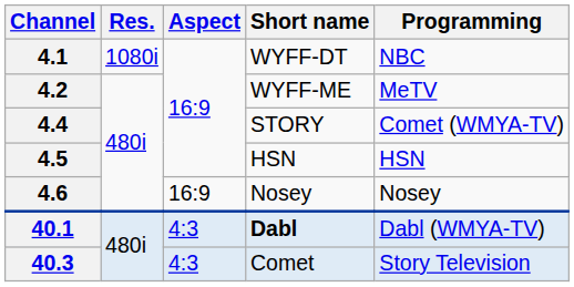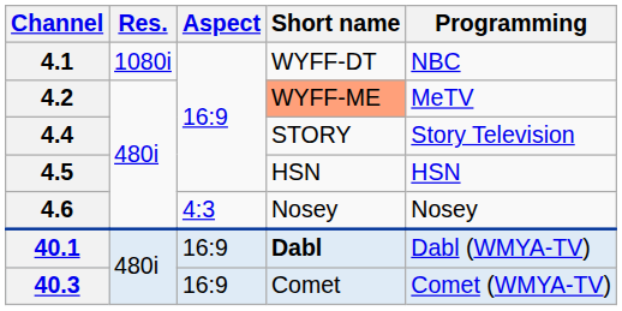 <table class="wikitable">
 <tr>
 <th scope = "col"><a href='#'>Channel</a></th>
 <th scope = "col"><a href='#'>Res.</a></th>
 <th scope = "col"><a href='#'>Aspect</a></th>
 <th scope = "col">Short name</th>
 <th scope = "col">Programming</th>
 </tr>
 <tr>
 <th scope = "row">4.1</th>
 <td><a href='#'>1080i</a></td>
 <td rowspan=4><a href='#'>16:9</a></td>
 <td>WYFF-DT</td>
 <td><a href='#'>NBC</a></td>
 </tr>
 <tr>
 <th scope = "row">4.2</th>
 <td rowspan=4><a href='#'>480i</a></td>
-<td>WYFF-ME</td>
+<td style="background: lightsalmon;">WYFF-ME</td>
 <td><a href='#'>MeTV</a></td>
 </tr>
 <tr>
 <th scope = "row">4.4</th>
 <td>STORY</td>
-<td><a href='#'>Comet</a> (<a href='#'>WMYA-TV</a>)</td>
+<td><a href='#'>Story Television</a></td>
 </tr>
 <tr>
 <th scope = "row">4.5</th>
 <td>HSN</td>
 <td><a href='#'>HSN</a></td>
 </tr>
 <tr>
 <th scope = "row">4.6</th>
-<td>16:9</td>
+<td><a href='#'>4:3</a></td>
 <td>Nosey</td>
 <td>Nosey</td>
 </tr>
 <tr style="background-color:#DFEBF6; border-top: 2px solid #003399;">
 <th scope="row"><a href='#'>40.1</a></th>
 <td rowspan=2>480i</td>
-<td><a href='#'>4:3</a></td>
+<td>16:9</td>
 <td><strong>Dabl</strong></td>
 <td><a href='#'>Dabl</a> (<a href='#'>WMYA-TV</a>)</td>
 </tr>
 <tr style="background-color:#DFEBF6">
 <th scope="row"><a href='#'>40.3</a></th>
-<td><a href='#'>4:3</a></td>
+<td>16:9</td>
 <td>Comet</td>
-<td><a href='#'>Story Television</a></td>
+<td><a href='#'>Comet</a> (<a href='#'>WMYA-TV</a>)</td>
 </tr>
 </table>
